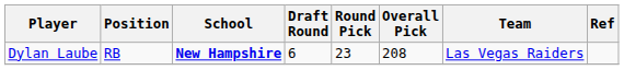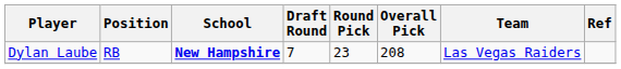 <table class="wikitable sortable" border="1">
 <tr>
 <th>Player</th>
 <th>Position</th>
 <th>School</th>
 <th>Draft<br>Round</th>
 <th>Round<br>Pick</th>
 <th>Overall<br>Pick</th>
 <th>Team</th>
 <th>Ref</th>
 </tr>
 <tr>
 <td><a href='#'>Dylan Laube</a></td>
 <td><a href='#'>RB</a></td>
 <td><strong><a href='#'>New Hampshire</a></strong></td>
-<td>6</td>
+<td>7</td>
 <td>23</td>
 <td>208</td>
 <td><a href='#'>Las Vegas Raiders</a></td>
 <td></td>
 </tr>
 <tr>
 </tr>
 </table>
